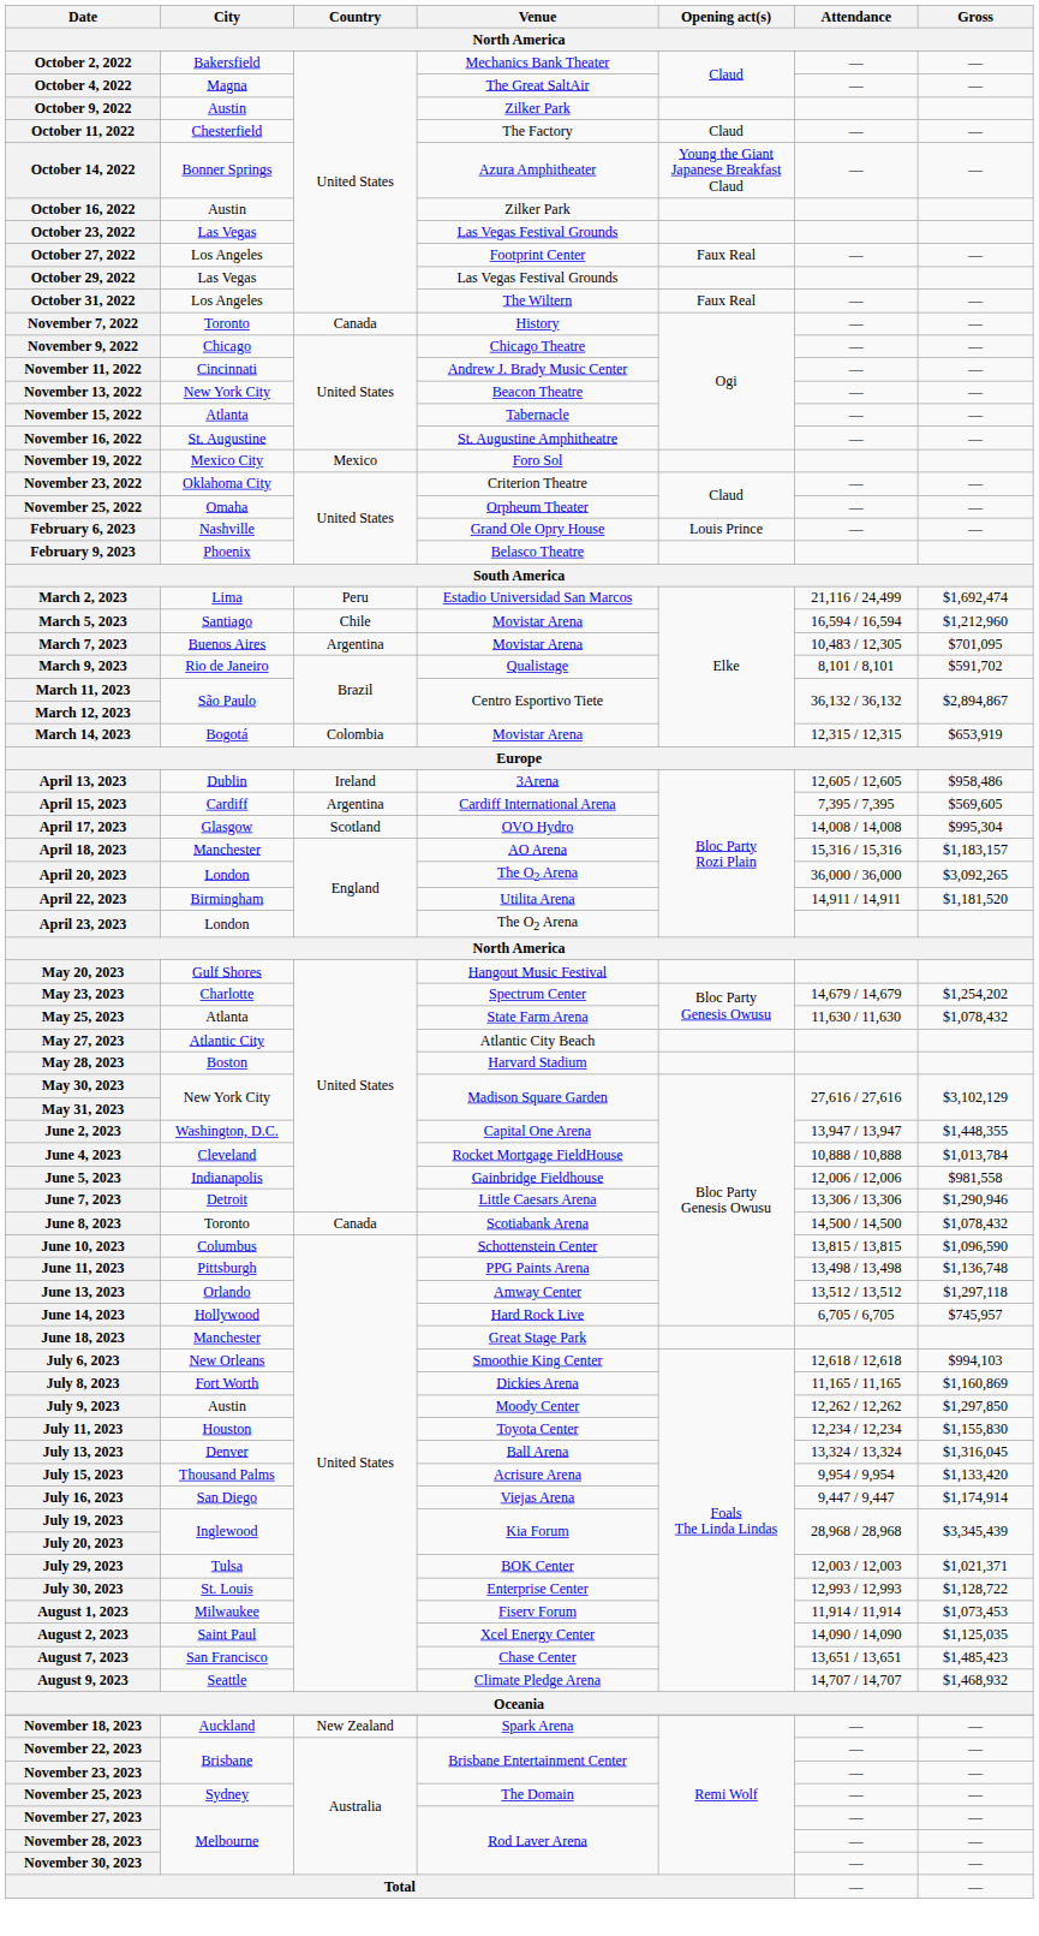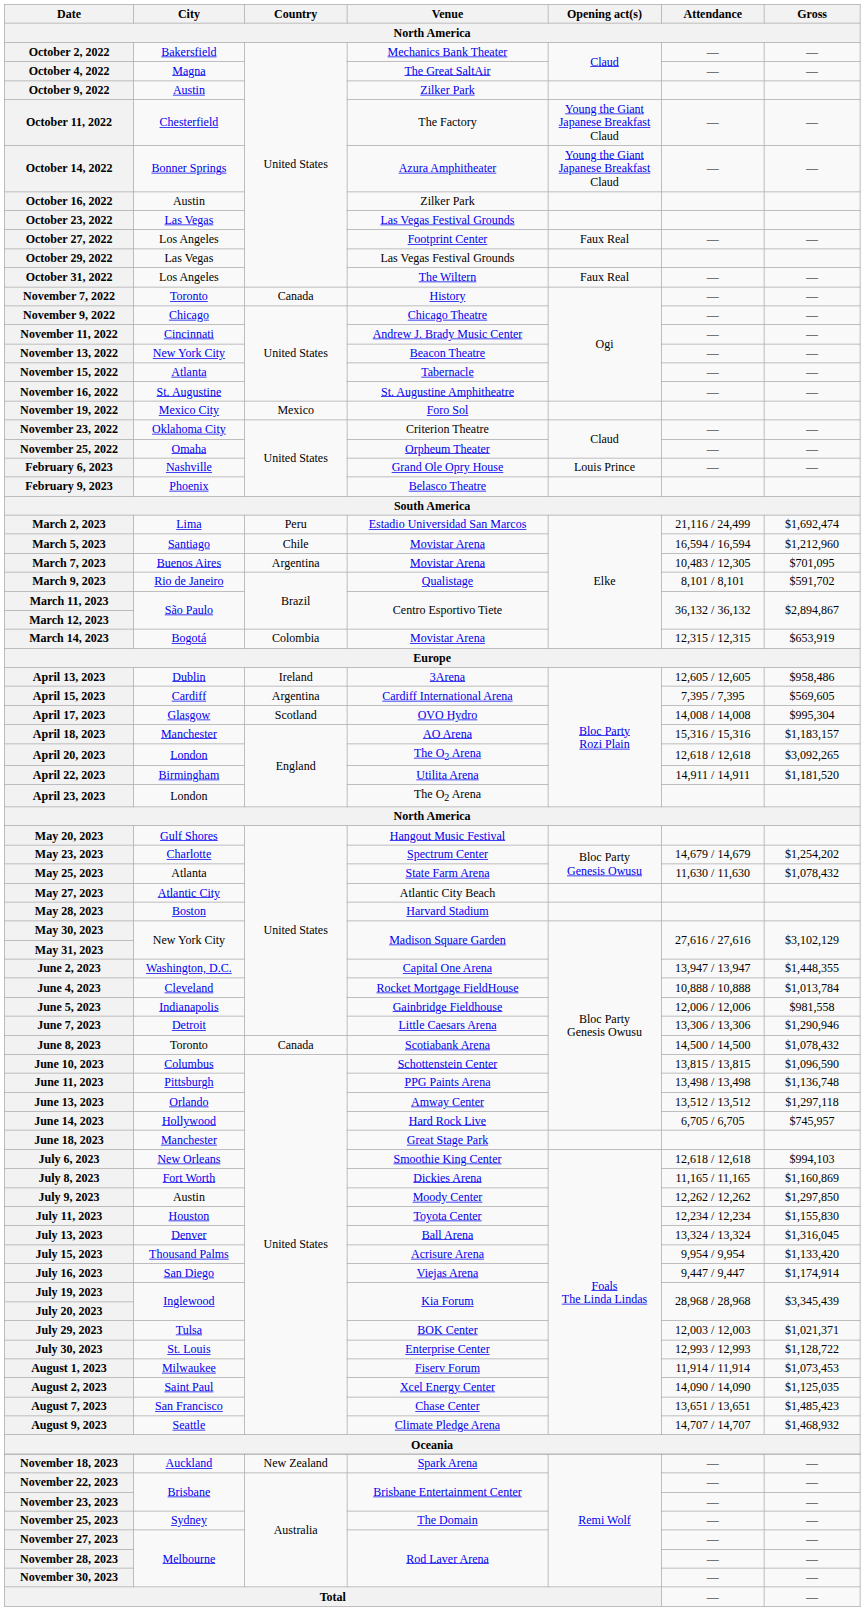 <table class="wikitable plainrowheaders" style="text-align:center;">
 <tr>
 <th style="width:165px;">Date</th>
 <th style="width:140px;">City</th>
 <th style="width:130px;">Country</th>
 <th style="width:260px;">Venue</th>
 <th scope="col" style="width:9em;">Opening act(s)</th>
 <th style="width:130px;">Attendance</th>
 <th style="width:120px;">Gross</th>
 </tr>
 <tr>
 <th colspan="7">North America</th>
 </tr>
 <tr>
 <th scope="row" style="text-align:center;">October 2, 2022</th>
 <td><a href='#'>Bakersfield</a></td>
 <td rowspan=10>United States</td>
 <td><a href='#'>Mechanics Bank Theater</a></td>
 <td rowspan="2"><a href='#'>Claud</a></td>
 <td>—</td>
 <td>—</td>
 </tr>
 <tr>
 <th scope="row" style="text-align:center;">October 4, 2022</th>
 <td><a href='#'>Magna</a></td>
 <td><a href='#'>The Great SaltAir</a></td>
 <td>—</td>
 <td>—</td>
 </tr>
 <tr>
 <th scope="row" style="text-align:center;">October 9, 2022</th>
 <td><a href='#'>Austin</a></td>
 <td><a href='#'>Zilker Park</a></td>
 <td></td>
 <td></td>
 <td></td>
 </tr>
 <tr>
 <th scope="row" style="text-align:center;">October 11, 2022</th>
 <td><a href='#'>Chesterfield</a></td>
 <td>The Factory</td>
-<td>Claud</td>
+<td><a href='#'>Young the Giant</a><br><a href='#'>Japanese Breakfast</a><br>Claud</td>
 <td>—</td>
 <td>—</td>
 </tr>
 <tr>
 <th scope="row" style="text-align:center;">October 14, 2022</th>
 <td><a href='#'>Bonner Springs</a></td>
 <td><a href='#'>Azura Amphitheater</a></td>
 <td><a href='#'>Young the Giant</a><br><a href='#'>Japanese Breakfast</a><br>Claud</td>
 <td>—</td>
 <td>—</td>
 </tr>
 <tr>
 <th scope="row" style="text-align:center;">October 16, 2022</th>
 <td>Austin</td>
 <td>Zilker Park</td>
 <td></td>
 <td></td>
 <td></td>
 </tr>
 <tr>
 <th scope="row" style="text-align:center;">October 23, 2022</th>
 <td><a href='#'>Las Vegas</a></td>
 <td><a href='#'>Las Vegas Festival Grounds</a></td>
 <td></td>
 <td></td>
 <td></td>
 </tr>
 <tr>
 <th scope="row" style="text-align:center;">October 27, 2022</th>
 <td>Los Angeles</td>
 <td><a href='#'>Footprint Center</a></td>
 <td>Faux Real</td>
 <td>—</td>
 <td>—</td>
 </tr>
 <tr>
 <th scope="row" style="text-align:center;">October 29, 2022</th>
 <td>Las Vegas</td>
 <td>Las Vegas Festival Grounds</td>
 <td></td>
 <td></td>
 <td></td>
 </tr>
 <tr>
 <th scope="row" style="text-align:center;">October 31, 2022</th>
 <td>Los Angeles</td>
 <td><a href='#'>The Wiltern</a></td>
 <td>Faux Real</td>
 <td>—</td>
 <td>—</td>
 </tr>
 <tr>
 <th scope="row" style="text-align:center;">November 7, 2022</th>
 <td><a href='#'>Toronto</a></td>
 <td>Canada</td>
 <td><a href='#'>History</a></td>
 <td rowspan="6">Ogi</td>
 <td>—</td>
 <td>—</td>
 </tr>
 <tr>
 <th scope="row" style="text-align:center;">November 9, 2022</th>
 <td><a href='#'>Chicago</a></td>
 <td rowspan=5>United States</td>
 <td><a href='#'>Chicago Theatre</a></td>
 <td>—</td>
 <td>—</td>
 </tr>
 <tr>
 <th scope="row" style="text-align:center;">November 11, 2022</th>
 <td><a href='#'>Cincinnati</a></td>
 <td><a href='#'>Andrew J. Brady Music Center</a></td>
 <td>—</td>
 <td>—</td>
 </tr>
 <tr>
 <th scope="row" style="text-align:center;">November 13, 2022</th>
 <td><a href='#'>New York City</a></td>
 <td><a href='#'>Beacon Theatre</a></td>
 <td>—</td>
 <td>—</td>
 </tr>
 <tr>
 <th scope="row" style="text-align:center;">November 15, 2022</th>
 <td><a href='#'>Atlanta</a></td>
 <td><a href='#'>Tabernacle</a></td>
 <td>—</td>
 <td>—</td>
 </tr>
 <tr>
 <th scope="row" style="text-align:center;">November 16, 2022</th>
 <td><a href='#'>St. Augustine</a></td>
 <td><a href='#'>St. Augustine Amphitheatre</a></td>
 <td>—</td>
 <td>—</td>
 </tr>
 <tr>
 <th scope="row" style="text-align:center;">November 19, 2022</th>
 <td><a href='#'>Mexico City</a></td>
 <td>Mexico</td>
 <td><a href='#'>Foro Sol</a></td>
 <td></td>
 <td></td>
 <td></td>
 </tr>
 <tr>
 <th scope="row" style="text-align:center;">November 23, 2022</th>
 <td><a href='#'>Oklahoma City</a></td>
 <td rowspan="4">United States</td>
 <td>Criterion Theatre</td>
 <td rowspan="2">Claud</td>
 <td>—</td>
 <td>—</td>
 </tr>
 <tr>
 <th scope="row" style="text-align:center;">November 25, 2022</th>
 <td><a href='#'>Omaha</a></td>
 <td><a href='#'>Orpheum Theater</a></td>
 <td>—</td>
 <td>—</td>
 </tr>
 <tr>
 <th scope="row" style="text-align:center;">February 6, 2023</th>
 <td><a href='#'>Nashville</a></td>
 <td><a href='#'>Grand Ole Opry House</a></td>
 <td>Louis Prince</td>
 <td>—</td>
 <td>—</td>
 </tr>
 <tr>
 <th scope="row" style="text-align:center;">February 9, 2023</th>
 <td><a href='#'>Phoenix</a></td>
 <td><a href='#'>Belasco Theatre</a></td>
 <td></td>
 <td></td>
 <td></td>
 </tr>
 <tr>
 <th colspan="7">South America</th>
 </tr>
 <tr>
 <th scope="row" style="text-align:center;">March 2, 2023</th>
 <td><a href='#'>Lima</a></td>
 <td>Peru</td>
 <td><a href='#'>Estadio Universidad San Marcos</a></td>
 <td rowspan=7>Elke</td>
 <td>21,116 / 24,499</td>
 <td>$1,692,474</td>
 </tr>
 <tr>
 <th scope="row" style="text-align:center;">March 5, 2023</th>
 <td><a href='#'>Santiago</a></td>
 <td>Chile</td>
 <td><a href='#'>Movistar Arena</a></td>
 <td>16,594 / 16,594</td>
 <td>$1,212,960</td>
 </tr>
 <tr>
 <th scope="row" style="text-align:center;">March 7, 2023</th>
 <td><a href='#'>Buenos Aires</a></td>
 <td>Argentina</td>
 <td><a href='#'>Movistar Arena</a></td>
 <td>10,483 / 12,305</td>
 <td>$701,095</td>
 </tr>
 <tr>
 <th scope="row" style="text-align:center;">March 9, 2023</th>
 <td><a href='#'>Rio de Janeiro</a></td>
 <td rowspan=3>Brazil</td>
 <td><a href='#'>Qualistage</a></td>
 <td>8,101 / 8,101</td>
 <td>$591,702</td>
 </tr>
 <tr>
 <th scope="row" style="text-align:center;">March 11, 2023</th>
 <td rowspan=2><a href='#'>São Paulo</a></td>
 <td rowspan=2>Centro Esportivo Tiete</td>
 <td rowspan=2>36,132 / 36,132</td>
 <td rowspan=2>$2,894,867</td>
 </tr>
 <tr>
 <th scope="row" style="text-align:center;">March 12, 2023</th>
 </tr>
 <tr>
 <th scope="row" style="text-align:center;">March 14, 2023</th>
 <td><a href='#'>Bogotá</a></td>
 <td>Colombia</td>
 <td><a href='#'>Movistar Arena</a></td>
 <td>12,315 / 12,315</td>
 <td>$653,919</td>
 </tr>
 <tr>
 <th colspan="7">Europe</th>
 </tr>
 <tr>
 <th scope="row" style="text-align:center;">April 13, 2023</th>
 <td><a href='#'>Dublin</a></td>
 <td>Ireland</td>
 <td><a href='#'>3Arena</a></td>
 <td rowspan=7><a href='#'>Bloc Party</a><br><a href='#'>Rozi Plain</a></td>
 <td>12,605 / 12,605</td>
 <td>$958,486</td>
 </tr>
 <tr>
 <th scope="row" style="text-align:center;">April 15, 2023</th>
 <td><a href='#'>Cardiff</a></td>
 <td>Argentina</td>
 <td><a href='#'>Cardiff International Arena</a></td>
 <td>7,395 / 7,395</td>
 <td>$569,605</td>
 </tr>
 <tr>
 <th scope="row" style="text-align:center;">April 17, 2023</th>
 <td><a href='#'>Glasgow</a></td>
 <td>Scotland</td>
 <td><a href='#'>OVO Hydro</a></td>
 <td>14,008 / 14,008</td>
 <td>$995,304</td>
 </tr>
 <tr>
 <th scope="row" style="text-align:center;">April 18, 2023</th>
 <td><a href='#'>Manchester</a></td>
 <td rowspan="4">England</td>
 <td><a href='#'>AO Arena</a></td>
 <td>15,316 / 15,316</td>
 <td>$1,183,157</td>
 </tr>
 <tr>
 <th scope="row" style="text-align:center;">April 20, 2023</th>
 <td><a href='#'>London</a></td>
 <td><a href='#'>The O<sub>2</sub> Arena</a></td>
-<td>36,000 / 36,000</td>
+<td>12,618 / 12,618</td>
 <td>$3,092,265</td>
 </tr>
 <tr>
 <th scope="row" style="text-align:center;">April 22, 2023</th>
 <td><a href='#'>Birmingham</a></td>
 <td><a href='#'>Utilita Arena</a></td>
 <td>14,911 / 14,911</td>
 <td>$1,181,520</td>
 </tr>
 <tr>
 <th scope="row" style="text-align:center;">April 23, 2023</th>
 <td>London</td>
 <td>The O<sub>2</sub> Arena</td>
 <td></td>
 <td></td>
 </tr>
 <tr>
 <th colspan="7">North America</th>
 </tr>
 <tr>
 <th scope="row" style="text-align:center;">May 20, 2023</th>
 <td><a href='#'>Gulf Shores</a></td>
 <td rowspan=11>United States</td>
 <td><a href='#'>Hangout Music Festival</a></td>
 <td></td>
 <td></td>
 <td></td>
 </tr>
 <tr>
 <th scope="row" style="text-align:center;">May 23, 2023</th>
 <td><a href='#'>Charlotte</a></td>
 <td><a href='#'>Spectrum Center</a></td>
 <td rowspan=2>Bloc Party<br><a href='#'>Genesis Owusu</a></td>
 <td>14,679 / 14,679</td>
 <td>$1,254,202</td>
 </tr>
 <tr>
 <th scope="row" style="text-align:center;">May 25, 2023</th>
 <td>Atlanta</td>
 <td><a href='#'>State Farm Arena</a></td>
 <td>11,630 / 11,630</td>
 <td>$1,078,432</td>
 </tr>
 <tr>
 <th scope="row" style="text-align:center;">May 27, 2023</th>
 <td><a href='#'>Atlantic City</a></td>
 <td>Atlantic City Beach</td>
 <td></td>
 <td></td>
 <td></td>
 </tr>
 <tr>
 <th scope="row" style="text-align:center;">May 28, 2023</th>
 <td><a href='#'>Boston</a></td>
 <td><a href='#'>Harvard Stadium</a></td>
 <td></td>
 <td></td>
 <td></td>
 </tr>
 <tr>
 <th scope="row" style="text-align:center;">May 30, 2023</th>
 <td rowspan=2>New York City</td>
 <td rowspan=2><a href='#'>Madison Square Garden</a></td>
 <td rowspan=11>Bloc Party<br>Genesis Owusu</td>
 <td rowspan=2>27,616 / 27,616</td>
 <td rowspan=2>$3,102,129</td>
 </tr>
 <tr>
 <th scope="row" style="text-align:center;">May 31, 2023</th>
 </tr>
 <tr>
 <th scope="row" style="text-align:center;">June 2, 2023</th>
 <td><a href='#'>Washington, D.C.</a></td>
 <td><a href='#'>Capital One Arena</a></td>
 <td>13,947 / 13,947</td>
 <td>$1,448,355</td>
 </tr>
 <tr>
 <th scope="row" style="text-align:center;">June 4, 2023</th>
 <td><a href='#'>Cleveland</a></td>
 <td><a href='#'>Rocket Mortgage FieldHouse</a></td>
 <td>10,888 / 10,888</td>
 <td>$1,013,784</td>
 </tr>
 <tr>
 <th scope="row" style="text-align:center;">June 5, 2023</th>
 <td><a href='#'>Indianapolis</a></td>
 <td><a href='#'>Gainbridge Fieldhouse</a></td>
 <td>12,006 / 12,006</td>
 <td>$981,558</td>
 </tr>
 <tr>
 <th scope="row" style="text-align:center;">June 7, 2023</th>
 <td><a href='#'>Detroit</a></td>
 <td><a href='#'>Little Caesars Arena</a></td>
 <td>13,306 / 13,306</td>
 <td>$1,290,946</td>
 </tr>
 <tr>
 <th scope="row" style="text-align:center;">June 8, 2023</th>
 <td>Toronto</td>
 <td>Canada</td>
 <td><a href='#'>Scotiabank Arena</a></td>
 <td>14,500 / 14,500</td>
 <td>$1,078,432</td>
 </tr>
 <tr>
 <th scope="row" style="text-align:center;">June 10, 2023</th>
 <td><a href='#'>Columbus</a></td>
 <td rowspan="20">United States</td>
 <td><a href='#'>Schottenstein Center</a></td>
 <td>13,815 / 13,815</td>
 <td>$1,096,590</td>
 </tr>
 <tr>
 <th scope="row" style="text-align:center;">June 11, 2023</th>
 <td><a href='#'>Pittsburgh</a></td>
 <td><a href='#'>PPG Paints Arena</a></td>
 <td>13,498 / 13,498</td>
 <td>$1,136,748</td>
 </tr>
 <tr>
 <th scope="row" style="text-align:center;">June 13, 2023</th>
 <td><a href='#'>Orlando</a></td>
 <td><a href='#'>Amway Center</a></td>
 <td>13,512 / 13,512</td>
 <td>$1,297,118</td>
 </tr>
 <tr>
 <th scope="row" style="text-align:center;">June 14, 2023</th>
 <td><a href='#'>Hollywood</a></td>
 <td><a href='#'>Hard Rock Live</a></td>
 <td>6,705 / 6,705</td>
 <td>$745,957</td>
 </tr>
 <tr>
 <th scope="row" style="text-align:center;">June 18, 2023</th>
 <td><a href='#'>Manchester</a></td>
 <td><a href='#'>Great Stage Park</a></td>
 <td></td>
 <td></td>
 <td></td>
 </tr>
 <tr>
 <th scope="row" style="text-align:center;">July 6, 2023</th>
 <td><a href='#'>New Orleans</a></td>
 <td><a href='#'>Smoothie King Center</a></td>
 <td rowspan="15"><a href='#'>Foals</a><br><a href='#'>The Linda Lindas</a></td>
 <td>12,618 / 12,618</td>
 <td>$994,103</td>
 </tr>
 <tr>
 <th scope="row" style="text-align:center;">July 8, 2023</th>
 <td><a href='#'>Fort Worth</a></td>
 <td><a href='#'>Dickies Arena</a></td>
 <td>11,165 / 11,165</td>
 <td>$1,160,869</td>
 </tr>
 <tr>
 <th scope="row" style="text-align:center;">July 9, 2023</th>
 <td>Austin</td>
 <td><a href='#'>Moody Center</a></td>
 <td>12,262 / 12,262</td>
 <td>$1,297,850</td>
 </tr>
 <tr>
 <th scope="row" style="text-align:center;">July 11, 2023</th>
 <td><a href='#'>Houston</a></td>
 <td><a href='#'>Toyota Center</a></td>
 <td>12,234 / 12,234</td>
 <td>$1,155,830</td>
 </tr>
 <tr>
 <th scope="row" style="text-align:center;">July 13, 2023</th>
 <td><a href='#'>Denver</a></td>
 <td><a href='#'>Ball Arena</a></td>
 <td>13,324 / 13,324</td>
 <td>$1,316,045</td>
 </tr>
 <tr>
 <th scope="row" style="text-align:center;">July 15, 2023</th>
 <td><a href='#'>Thousand Palms</a></td>
 <td><a href='#'>Acrisure Arena</a></td>
 <td>9,954 / 9,954</td>
 <td>$1,133,420</td>
 </tr>
 <tr>
 <th scope="row" style="text-align:center;">July 16, 2023</th>
 <td><a href='#'>San Diego</a></td>
 <td><a href='#'>Viejas Arena</a></td>
 <td>9,447 / 9,447</td>
 <td>$1,174,914</td>
 </tr>
 <tr>
 <th scope="row" style="text-align:center;">July 19, 2023</th>
 <td rowspan=2><a href='#'>Inglewood</a></td>
 <td rowspan=2><a href='#'>Kia Forum</a></td>
 <td rowspan=2>28,968 / 28,968</td>
 <td rowspan=2>$3,345,439</td>
 </tr>
 <tr>
 <th scope="row" style="text-align:center;">July 20, 2023</th>
 </tr>
 <tr>
 <th scope="row" style="text-align:center;">July 29, 2023</th>
 <td><a href='#'>Tulsa</a></td>
 <td><a href='#'>BOK Center</a></td>
 <td>12,003 / 12,003</td>
 <td>$1,021,371</td>
 </tr>
 <tr>
 <th scope="row" style="text-align:center;">July 30, 2023</th>
 <td><a href='#'>St. Louis</a></td>
 <td><a href='#'>Enterprise Center</a></td>
 <td>12,993 / 12,993</td>
 <td>$1,128,722</td>
 </tr>
 <tr>
 <th scope="row" style="text-align:center;">August 1, 2023</th>
 <td><a href='#'>Milwaukee</a></td>
 <td><a href='#'>Fiserv Forum</a></td>
 <td>11,914 / 11,914</td>
 <td>$1,073,453</td>
 </tr>
 <tr>
 <th scope="row" style="text-align:center;">August 2, 2023</th>
 <td><a href='#'>Saint Paul</a></td>
 <td><a href='#'>Xcel Energy Center</a></td>
 <td>14,090 / 14,090</td>
 <td>$1,125,035</td>
 </tr>
 <tr>
 <th scope="row" style="text-align:center;">August 7, 2023</th>
 <td><a href='#'>San Francisco</a></td>
 <td><a href='#'>Chase Center</a></td>
 <td>13,651 / 13,651</td>
 <td>$1,485,423</td>
 </tr>
 <tr>
 <th scope="row" style="text-align:center;">August 9, 2023</th>
 <td><a href='#'>Seattle</a></td>
 <td><a href='#'>Climate Pledge Arena</a></td>
 <td>14,707 / 14,707</td>
 <td>$1,468,932</td>
 </tr>
 <tr>
 <th colspan="7">Oceania</th>
 </tr>
 <tr>
 </tr>
 <tr>
 <th scope="row" style="text-align:center;">November 18, 2023</th>
 <td><a href='#'>Auckland</a></td>
 <td>New Zealand</td>
 <td><a href='#'>Spark Arena</a></td>
 <td rowspan="7"><a href='#'>Remi Wolf</a></td>
 <td>—</td>
 <td>—</td>
 </tr>
 <tr>
 <th scope="row" style="text-align:center;">November 22, 2023</th>
 <td rowspan=2><a href='#'>Brisbane</a></td>
 <td rowspan="6">Australia</td>
 <td rowspan=2><a href='#'>Brisbane Entertainment Center</a></td>
 <td>—</td>
 <td>—</td>
 </tr>
 <tr>
 <th scope="row" style="text-align:center;">November 23, 2023</th>
 <td>—</td>
 <td>—</td>
 </tr>
 <tr>
 <th scope="row" style="text-align:center;">November 25, 2023</th>
 <td><a href='#'>Sydney</a></td>
 <td><a href='#'>The Domain</a></td>
 <td>—</td>
 <td>—</td>
 </tr>
 <tr>
 <th scope="row" style="text-align:center;">November 27, 2023</th>
 <td rowspan="3"><a href='#'>Melbourne</a></td>
 <td rowspan="3"><a href='#'>Rod Laver Arena</a></td>
 <td>—</td>
 <td>—</td>
 </tr>
 <tr>
 <th scope="row" style="text-align:center;">November 28, 2023</th>
 <td>—</td>
 <td>—</td>
 </tr>
 <tr>
 <th scope="row" style="text-align:center;">November 30, 2023</th>
 <td>—</td>
 <td>—</td>
 </tr>
 <tr>
 <th colspan="5">Total</th>
 <td>—</td>
 <td>—</td>
 </tr>
 </table>
